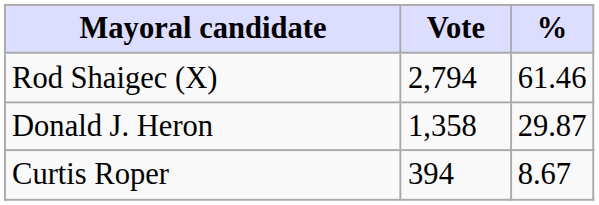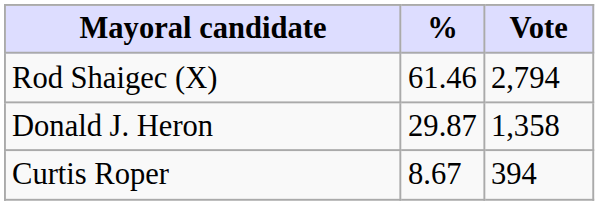 <table class="wikitable">
 <tr>
 <th style="background:#ddf; width:200px;">Mayoral candidate</th>
+<th style="background:#ddf; width:30px;">%</th>
 <th style="background:#ddf; width:50px;">Vote</th>
-<th style="background:#ddf; width:30px;">%</th>
 </tr>
 <tr>
 <td>Rod Shaigec (X)</td>
+<td>61.46</td>
 <td>2,794</td>
-<td>61.46</td>
 </tr>
 <tr>
 <td>Donald J. Heron</td>
+<td>29.87</td>
 <td>1,358</td>
-<td>29.87</td>
 </tr>
 <tr>
 <td>Curtis Roper</td>
+<td>8.67</td>
 <td>394</td>
-<td>8.67</td>
 </tr>
 </table>
